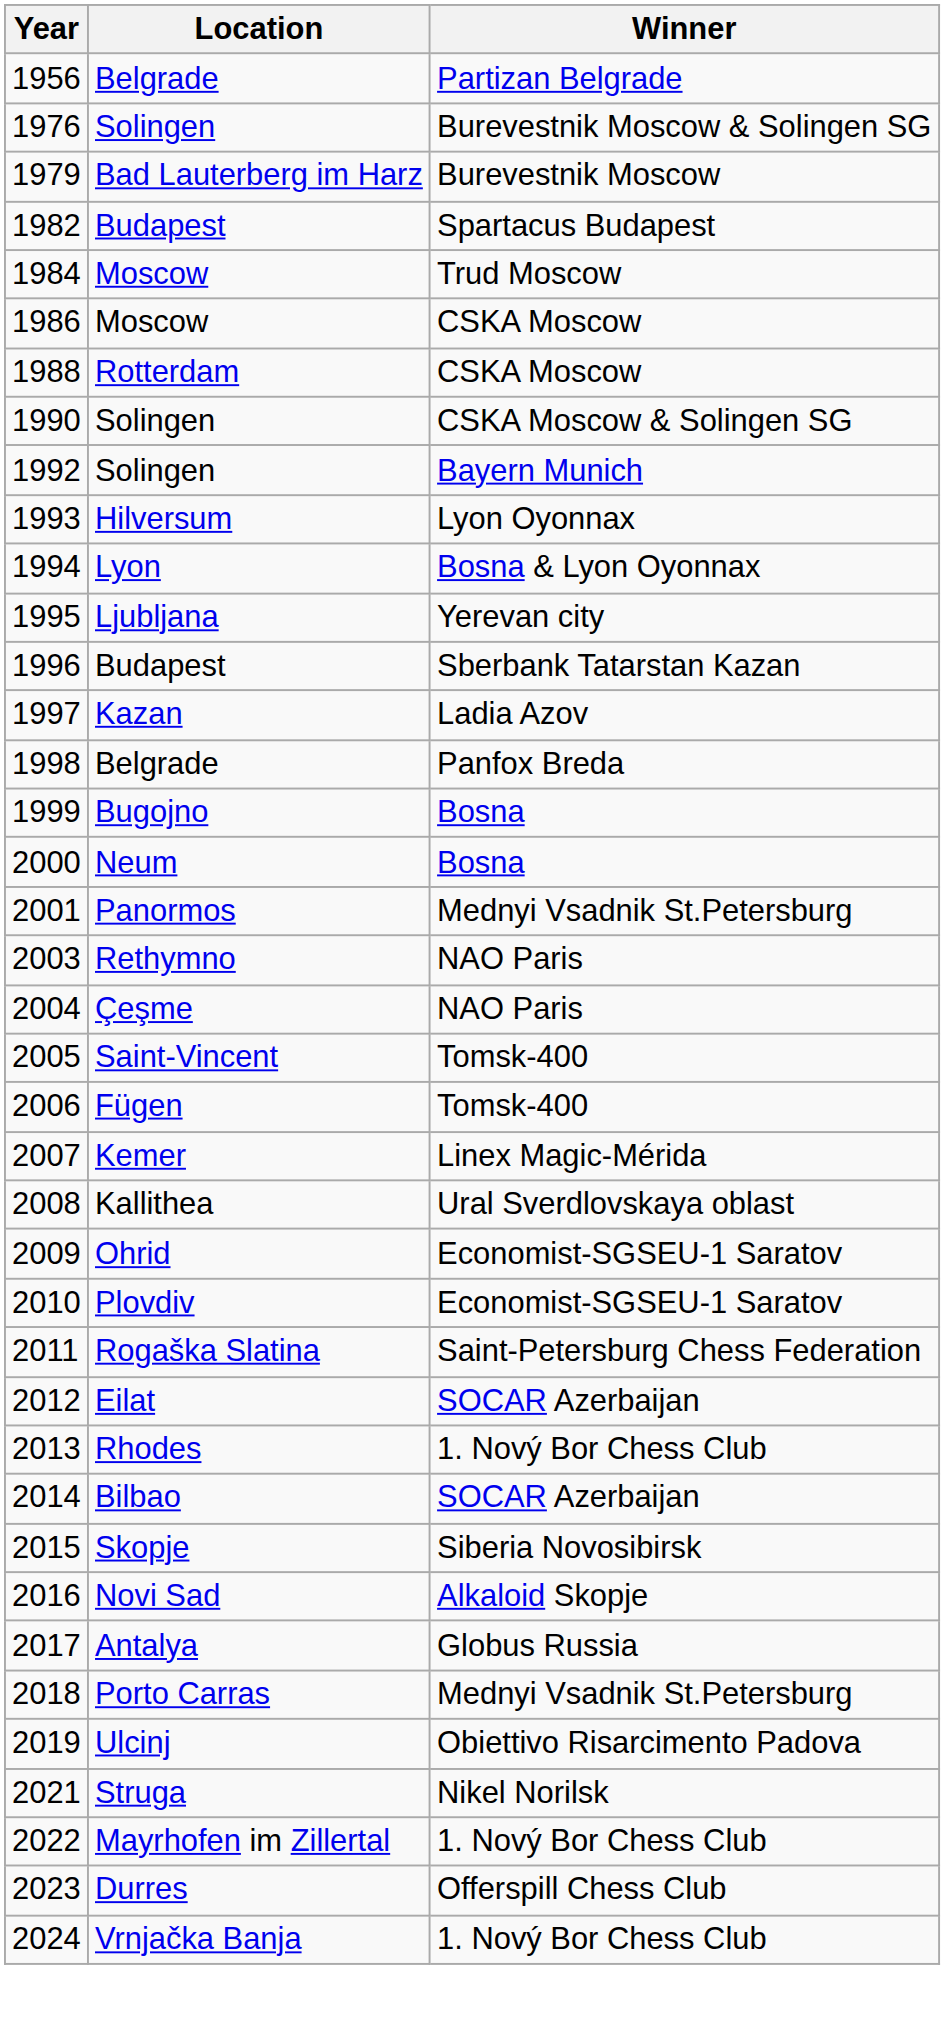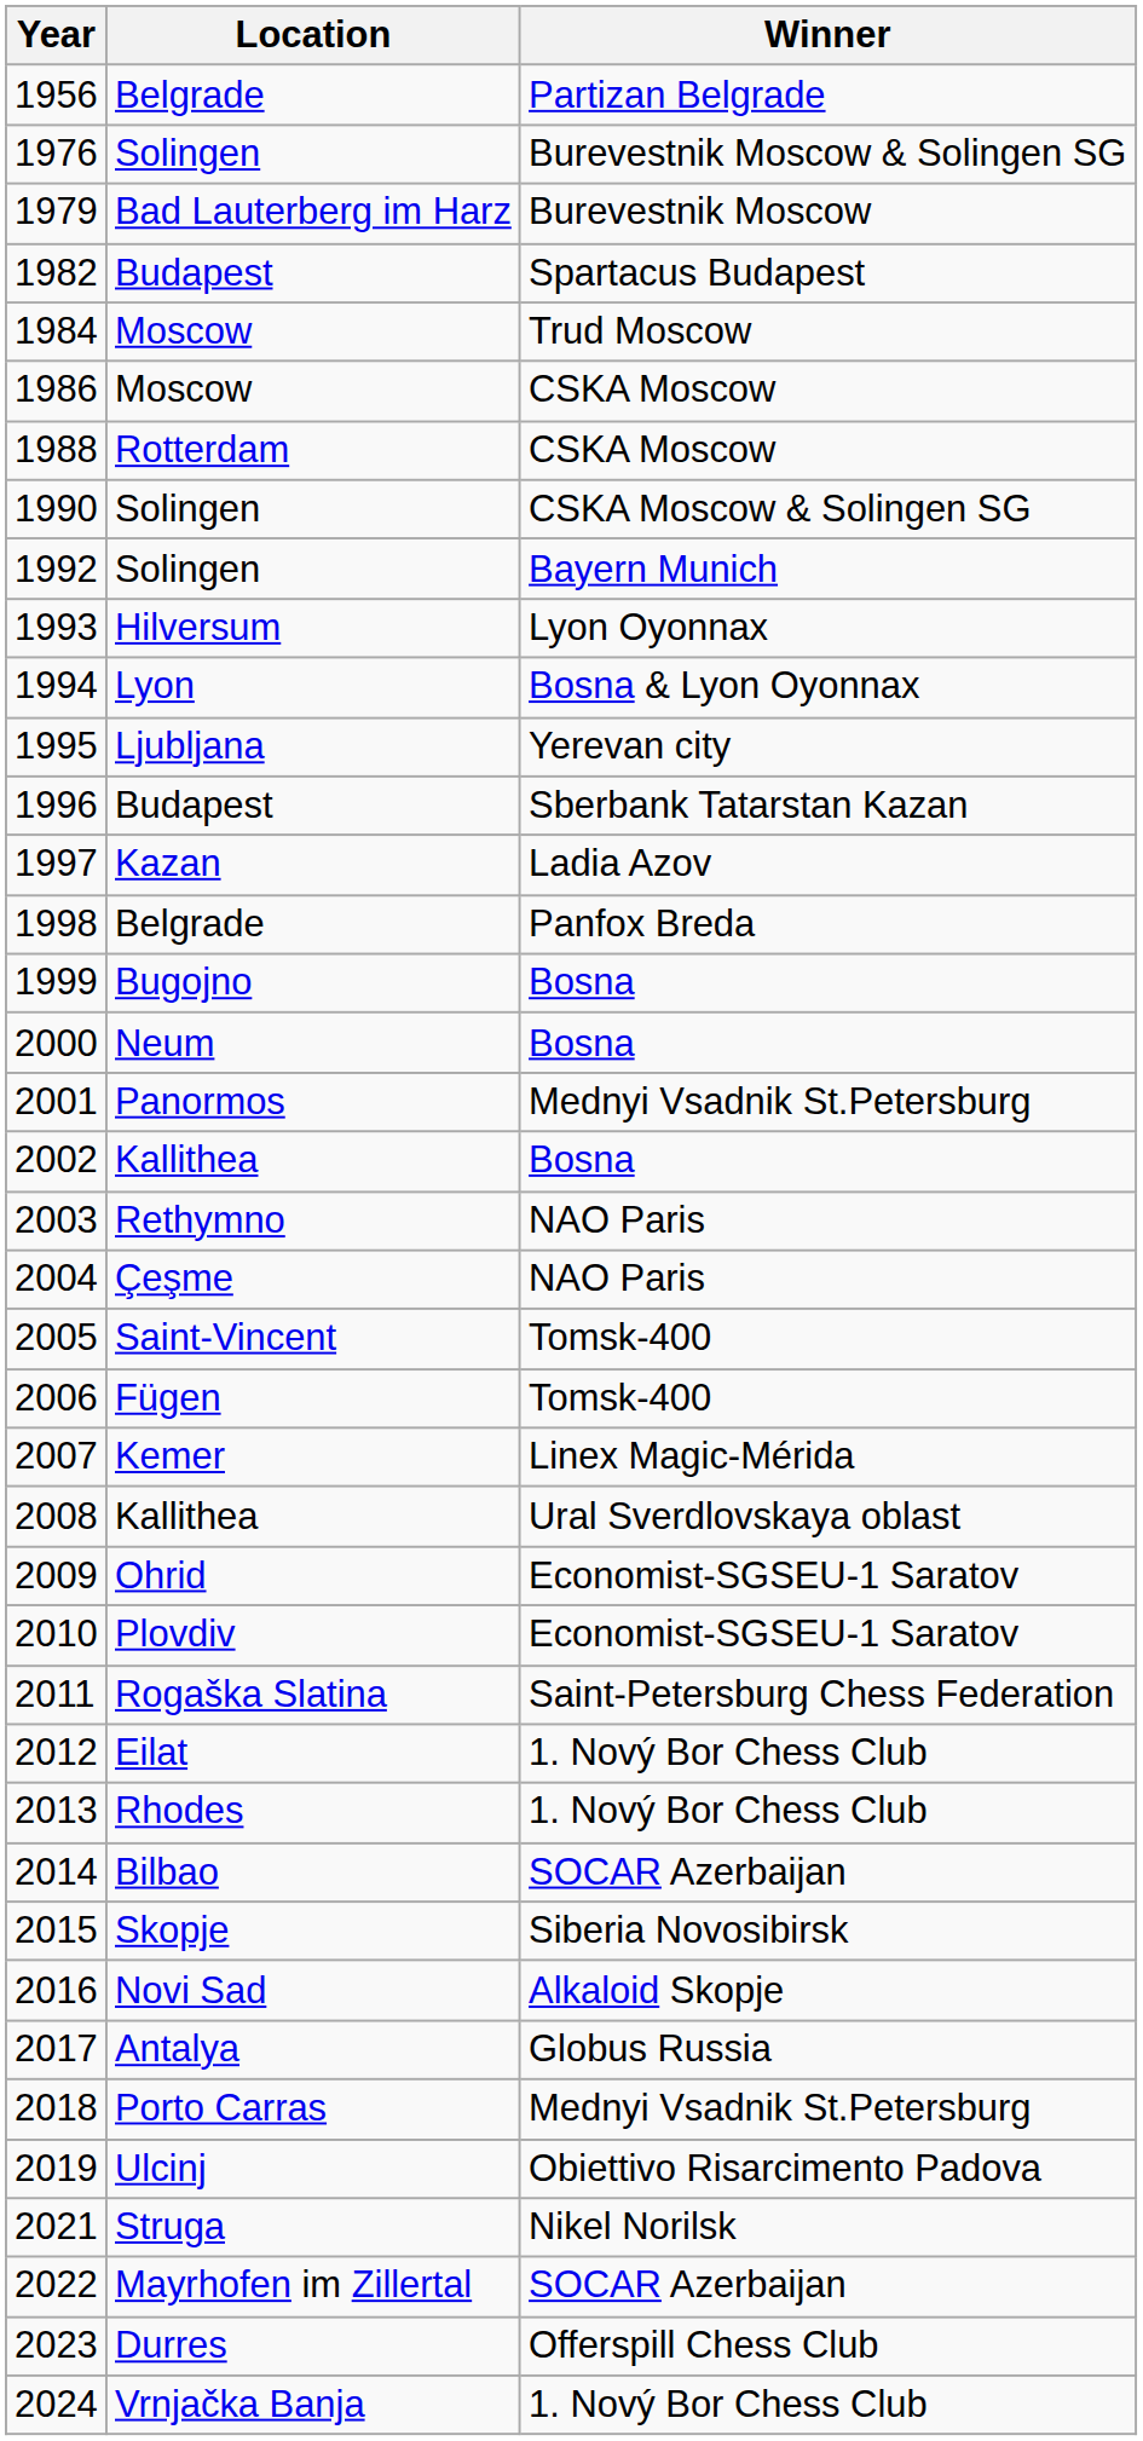 <table class="wikitable">
 <tr class="hintergrundfarbe5">
 <th>Year</th>
 <th>Location</th>
 <th>Winner</th>
 </tr>
 <tr>
 <td>1956</td>
 <td><a href='#'>Belgrade</a></td>
 <td> <a href='#'>Partizan Belgrade</a></td>
 </tr>
 <tr>
 <td>1976</td>
 <td><a href='#'>Solingen</a></td>
 <td> Burevestnik Moscow &  Solingen SG</td>
 </tr>
 <tr>
 <td>1979</td>
 <td><a href='#'>Bad Lauterberg im Harz</a></td>
 <td> Burevestnik Moscow</td>
 </tr>
 <tr>
 <td>1982</td>
 <td><a href='#'>Budapest</a></td>
 <td> Spartacus Budapest</td>
 </tr>
 <tr>
 <td>1984</td>
 <td><a href='#'>Moscow</a></td>
 <td> Trud Moscow</td>
 </tr>
 <tr>
 <td>1986</td>
 <td>Moscow</td>
 <td> CSKA Moscow</td>
 </tr>
 <tr>
 <td>1988</td>
 <td><a href='#'>Rotterdam</a></td>
 <td> CSKA Moscow</td>
 </tr>
 <tr>
 <td>1990</td>
 <td>Solingen</td>
 <td> CSKA Moscow &  Solingen SG</td>
 </tr>
 <tr>
 <td>1992</td>
 <td>Solingen</td>
 <td> <a href='#'>Bayern Munich</a></td>
 </tr>
 <tr>
 <td>1993</td>
 <td><a href='#'>Hilversum</a></td>
 <td> Lyon Oyonnax</td>
 </tr>
 <tr>
 <td>1994</td>
 <td><a href='#'>Lyon</a></td>
 <td> <a href='#'>Bosna</a> &  Lyon Oyonnax</td>
 </tr>
 <tr>
 <td>1995</td>
 <td><a href='#'>Ljubljana</a></td>
 <td> Yerevan city</td>
 </tr>
 <tr>
 <td>1996</td>
 <td>Budapest</td>
 <td> Sberbank Tatarstan Kazan</td>
 </tr>
 <tr>
 <td>1997</td>
 <td><a href='#'>Kazan</a></td>
 <td> Ladia Azov</td>
 </tr>
 <tr>
 <td>1998</td>
 <td>Belgrade</td>
 <td> Panfox Breda</td>
 </tr>
 <tr>
 <td>1999</td>
 <td><a href='#'>Bugojno</a></td>
 <td> <a href='#'>Bosna</a></td>
 </tr>
 <tr>
 <td>2000</td>
 <td><a href='#'>Neum</a></td>
 <td> <a href='#'>Bosna</a></td>
 </tr>
 <tr>
 <td>2001</td>
 <td><a href='#'>Panormos</a></td>
 <td> Mednyi Vsadnik St.Petersburg</td>
 </tr>
 <tr>
+<td>2002</td>
+<td><a href='#'>Kallithea</a></td>
+<td> <a href='#'>Bosna</a></td>
+</tr>
+<tr>
 <td>2003</td>
 <td><a href='#'>Rethymno</a></td>
 <td> NAO Paris</td>
 </tr>
 <tr>
 <td>2004</td>
 <td><a href='#'>Çeşme</a></td>
 <td> NAO Paris</td>
 </tr>
 <tr>
 <td>2005</td>
 <td><a href='#'>Saint-Vincent</a></td>
 <td> Tomsk-400</td>
 </tr>
 <tr>
 <td>2006</td>
 <td><a href='#'>Fügen</a></td>
 <td> Tomsk-400</td>
 </tr>
 <tr>
 <td>2007</td>
 <td><a href='#'>Kemer</a></td>
 <td> Linex Magic-Mérida</td>
 </tr>
 <tr>
 <td>2008</td>
 <td>Kallithea</td>
 <td> Ural Sverdlovskaya oblast</td>
 </tr>
 <tr>
 <td>2009</td>
 <td><a href='#'>Ohrid</a></td>
 <td> Economist-SGSEU-1 Saratov</td>
 </tr>
 <tr>
 <td>2010</td>
 <td><a href='#'>Plovdiv</a></td>
 <td> Economist-SGSEU-1 Saratov</td>
 </tr>
 <tr>
 <td>2011</td>
 <td><a href='#'>Rogaška Slatina</a></td>
 <td> Saint-Petersburg Chess Federation</td>
 </tr>
 <tr>
 <td>2012</td>
 <td><a href='#'>Eilat</a></td>
-<td> <a href='#'>SOCAR</a> Azerbaijan</td>
+<td> 1. Nový Bor Chess Club</td>
 </tr>
 <tr>
 <td>2013</td>
 <td><a href='#'>Rhodes</a></td>
 <td> 1. Nový Bor Chess Club</td>
 </tr>
 <tr>
 <td>2014</td>
 <td><a href='#'>Bilbao</a></td>
 <td> <a href='#'>SOCAR</a> Azerbaijan</td>
 </tr>
 <tr>
 <td>2015</td>
 <td><a href='#'>Skopje</a></td>
 <td> Siberia Novosibirsk</td>
 </tr>
 <tr>
 <td>2016</td>
 <td><a href='#'>Novi Sad</a></td>
 <td> <a href='#'>Alkaloid</a> Skopje</td>
 </tr>
 <tr>
 <td>2017</td>
 <td><a href='#'>Antalya</a></td>
 <td> Globus Russia</td>
 </tr>
 <tr>
 <td>2018</td>
 <td><a href='#'>Porto Carras</a></td>
 <td> Mednyi Vsadnik St.Petersburg</td>
 </tr>
 <tr>
 <td>2019</td>
 <td><a href='#'>Ulcinj</a></td>
 <td> Obiettivo Risarcimento Padova</td>
 </tr>
 <tr>
 <td>2021</td>
 <td><a href='#'>Struga</a></td>
 <td> Nikel Norilsk</td>
 </tr>
 <tr>
 <td>2022</td>
 <td><a href='#'>Mayrhofen</a> im <a href='#'>Zillertal</a></td>
-<td> 1. Nový Bor Chess Club</td>
+<td> <a href='#'>SOCAR</a> Azerbaijan</td>
 </tr>
 <tr>
 <td>2023</td>
 <td><a href='#'>Durres</a></td>
 <td> Offerspill Chess Club</td>
 </tr>
 <tr>
 <td>2024</td>
 <td><a href='#'>Vrnjačka Banja</a></td>
 <td> 1. Nový Bor Chess Club</td>
 </tr>
 </table>
